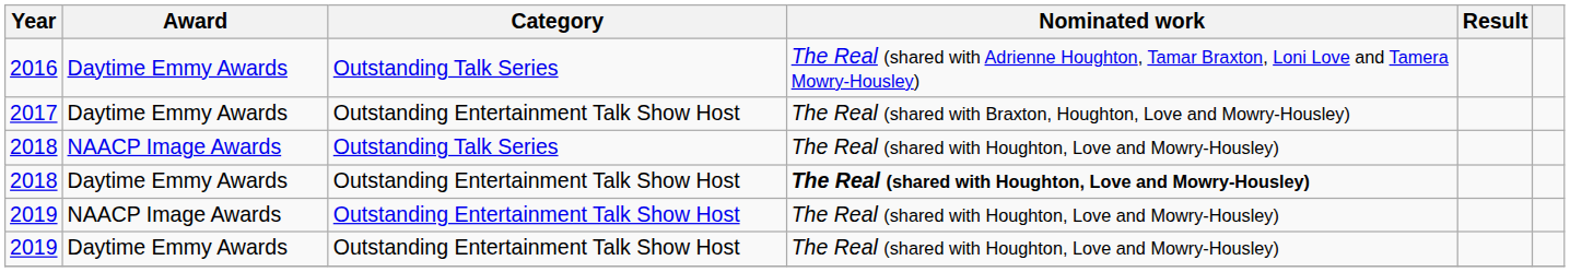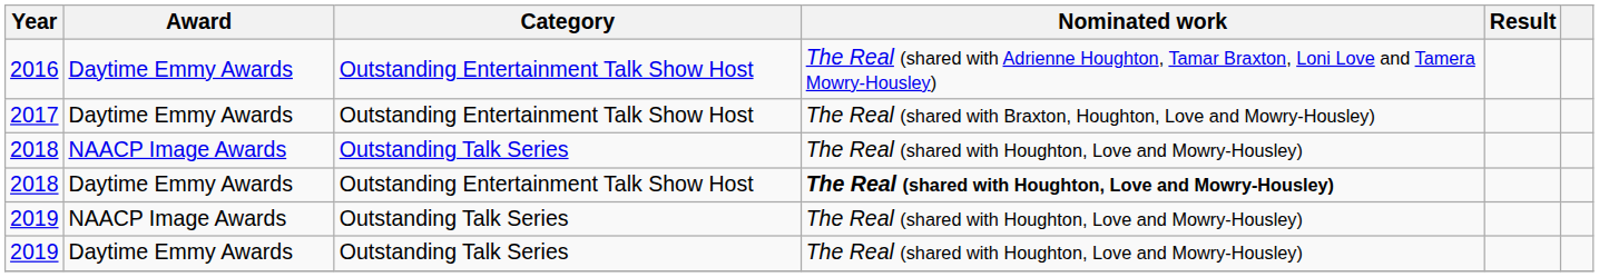 <table class="wikitable sortable">
 <tr>
 <th scope="col" style="width:1em;">Year</th>
 <th scope="col" style="width:12em;">Award</th>
 <th scope="col" style="width:21em;">Category</th>
 <th scope="col" style="width:31em;">Nominated work</th>
 <th scope="col" style="width:2em;">Result</th>
 <th scope="col" style="width:1em;" class=unsortable></th>
 </tr>
 <tr>
 <td><a href='#'>2016</a></td>
 <td><a href='#'>Daytime Emmy Awards</a></td>
-<td><a href='#'>Outstanding Talk Series</a></td>
+<td><a href='#'>Outstanding Entertainment Talk Show Host</a></td>
 <td><em><a href='#'>The Real</a></em> <small>(shared with <a href='#'>Adrienne Houghton</a>, <a href='#'>Tamar Braxton</a>, <a href='#'>Loni Love</a> and <a href='#'>Tamera Mowry-Housley</a>)</small></td>
 <td></td>
 <td style="text-align:center;"></td>
 </tr>
 <tr>
 <td><a href='#'>2017</a></td>
 <td>Daytime Emmy Awards</td>
 <td Daytime Emmy Award for Outstanding Entertainment Talk Show Host>Outstanding Entertainment Talk Show Host</td>
 <td><em>The Real</em> <small>(shared with Braxton, Houghton, Love and Mowry-Housley)</small></td>
 <td></td>
 <td style="text-align:center;"></td>
 </tr>
 <tr>
 <td><a href='#'>2018</a></td>
 <td><a href='#'>NAACP Image Awards</a></td>
 <td><a href='#'>Outstanding Talk Series</a></td>
 <td><em>The Real</em> <small>(shared with Houghton, Love and Mowry-Housley)</small></td>
 <td></td>
 <td style="text-align:center;"></td>
 </tr>
 <tr>
 <td><a href='#'>2018</a></td>
 <td>Daytime Emmy Awards</td>
 <td>Outstanding Entertainment Talk Show Host</td>
 <td><strong><em>The Real</em> <small>(shared with Houghton, Love and Mowry-Housley)</small></strong></td>
 <td></td>
 <td style="text-align:center;"></td>
 </tr>
 <tr>
 <td><a href='#'>2019</a></td>
 <td>NAACP Image Awards</td>
-<td><a href='#'>Outstanding Entertainment Talk Show Host</a></td>
+<td>Outstanding Talk Series</td>
 <td><em>The Real</em> <small>(shared with Houghton, Love and Mowry-Housley)</small></td>
 <td></td>
 <td style="text-align:center;"></td>
 </tr>
 <tr>
 <td><a href='#'>2019</a></td>
 <td>Daytime Emmy Awards</td>
-<td>Outstanding Entertainment Talk Show Host</td>
+<td>Outstanding Talk Series</td>
 <td><em>The Real</em> <small>(shared with Houghton, Love and Mowry-Housley)</small></td>
 <td></td>
 <td style="text-align:center;"></td>
 </tr>
 <tr>
 </tr>
 </table>
